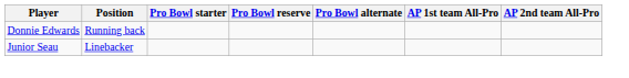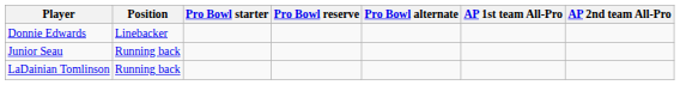 <table class="wikitable">
 <tr>
 <th>Player</th>
 <th>Position</th>
 <th><a href='#'>Pro Bowl</a> starter</th>
 <th><a href='#'>Pro Bowl</a> reserve</th>
 <th><a href='#'>Pro Bowl</a> alternate</th>
 <th><a href='#'>AP</a> 1st team All-Pro</th>
 <th><a href='#'>AP</a> 2nd team All-Pro</th>
 </tr>
 <tr>
 <td><a href='#'>Donnie Edwards</a></td>
+<td><a href='#'>Linebacker</a></td>
+<td></td>
+<td></td>
+<td></td>
+<td></td>
+<td></td>
+</tr>
+<tr>
+<td><a href='#'>Junior Seau</a></td>
 <td><a href='#'>Running back</a></td>
 <td></td>
 <td></td>
 <td></td>
 <td></td>
 <td></td>
 </tr>
 <tr>
-<td><a href='#'>Junior Seau</a></td>
-<td><a href='#'>Linebacker</a></td>
+<td><a href='#'>LaDainian Tomlinson</a></td>
+<td><a href='#'>Running back</a></td>
 <td></td>
 <td></td>
 <td></td>
 <td></td>
 <td></td>
 </tr>
 </table>
